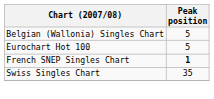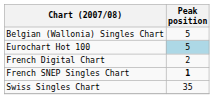 <table class="wikitable sortable">
 <tr>
 <th>Chart (2007/08)</th>
 <th>Peak<br>position</th>
 </tr>
 <tr>
 <td>Belgian (Wallonia) Singles Chart</td>
 <td align="center">5</td>
 </tr>
 <tr>
 <td>Eurochart Hot 100</td>
-<td align="center">5</td>
+<td align="center" style="background: lightblue;">5</td>
+</tr>
+<tr>
+<td>French Digital Chart</td>
+<td align="center">2</td>
 </tr>
 <tr>
 <td>French SNEP Singles Chart</td>
 <td align="center"><strong>1</strong></td>
 </tr>
 <tr>
 <td>Swiss Singles Chart</td>
 <td align="center">35</td>
 </tr>
 <tr>
 </tr>
 </table>
